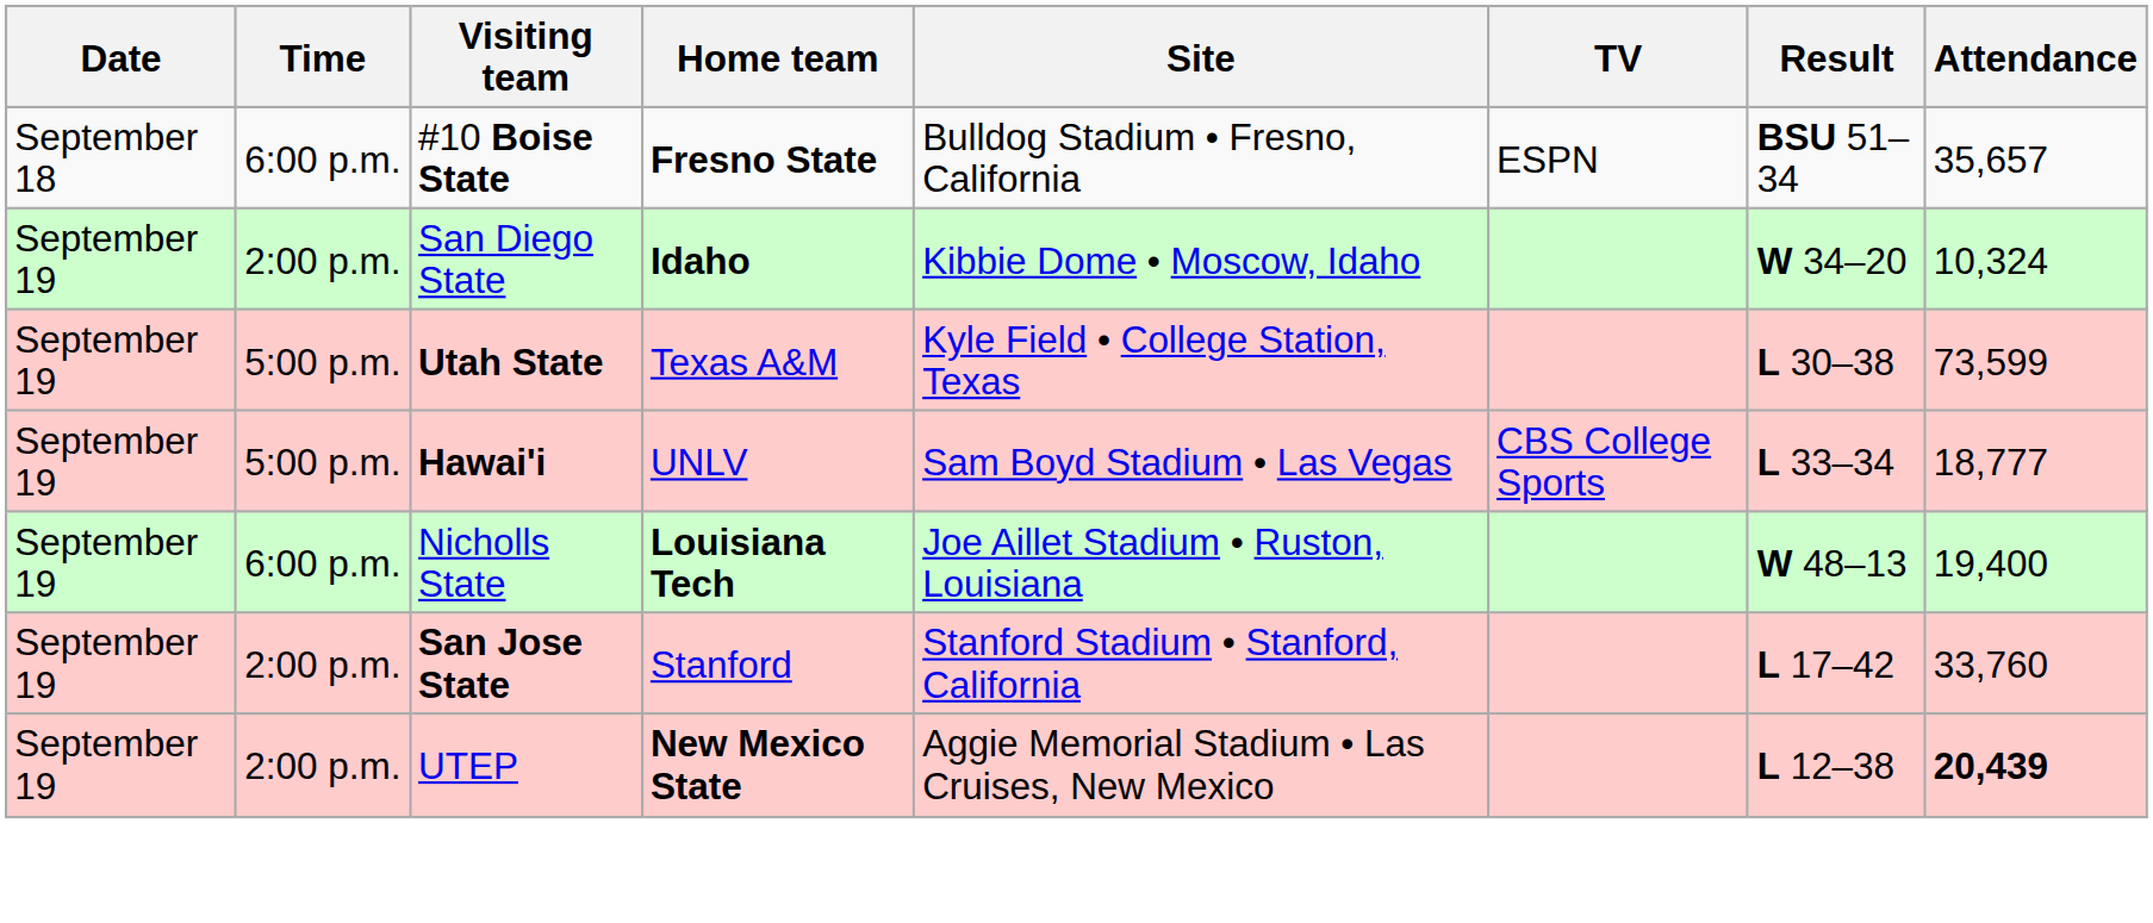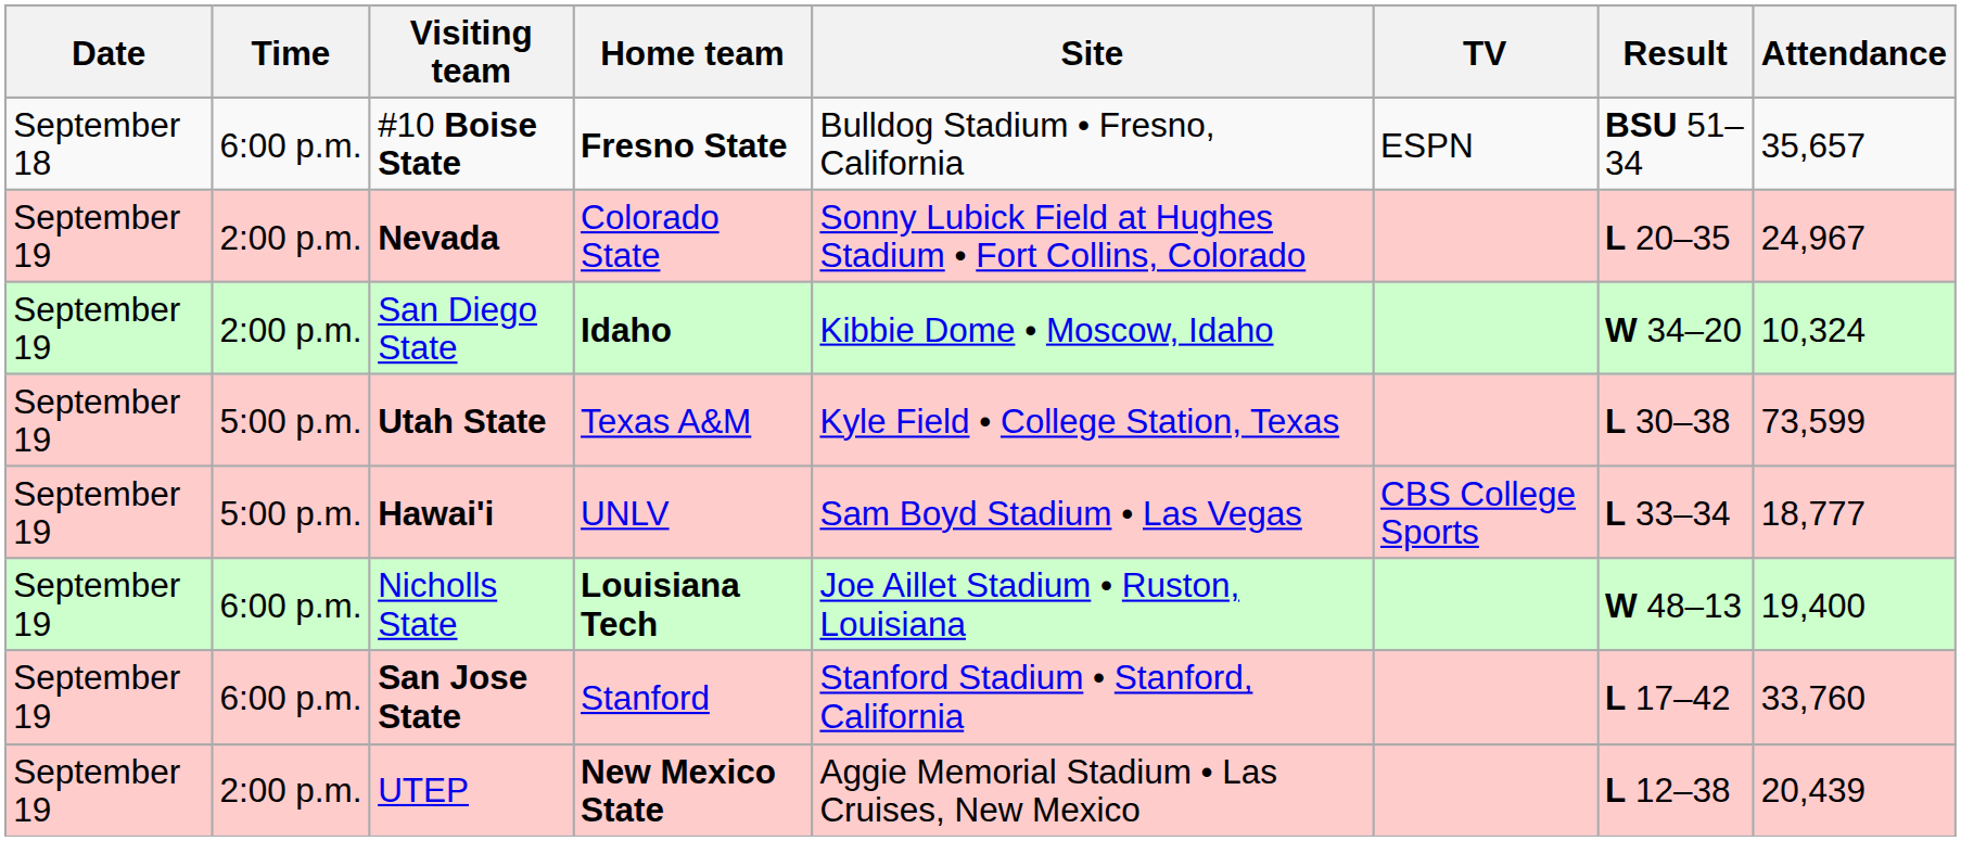 <table class="wikitable" style="font-size:95%;">
 <tr>
 <th>Date</th>
 <th>Time</th>
 <th>Visiting team</th>
 <th>Home team</th>
 <th>Site</th>
 <th>TV</th>
 <th>Result</th>
 <th>Attendance</th>
 </tr>
 <tr bgcolor=>
 <td>September 18</td>
 <td>6:00 p.m.</td>
 <td>#10 <strong>Boise State</strong></td>
 <td><strong>Fresno State</strong></td>
 <td>Bulldog Stadium • Fresno, California</td>
 <td>ESPN</td>
 <td><strong>BSU</strong> 51–34</td>
 <td>35,657</td>
+</tr>
+<tr bgcolor=#ffcccc>
+<td>September 19</td>
+<td>2:00 p.m.</td>
+<td><strong>Nevada</strong></td>
+<td><a href='#'>Colorado State</a></td>
+<td><a href='#'>Sonny Lubick Field at Hughes Stadium</a> • <a href='#'>Fort Collins, Colorado</a></td>
+<td></td>
+<td><strong>L</strong> 20–35</td>
+<td>24,967</td>
 </tr>
 <tr bgcolor=#ccffcc>
 <td>September 19</td>
 <td>2:00 p.m.</td>
 <td><a href='#'>San Diego State</a></td>
 <td><strong>Idaho</strong></td>
 <td><a href='#'>Kibbie Dome</a> • <a href='#'>Moscow, Idaho</a></td>
 <td></td>
 <td><strong>W</strong> 34–20</td>
 <td>10,324</td>
 </tr>
 <tr bgcolor=#ffcccc>
 <td>September 19</td>
 <td>5:00 p.m.</td>
 <td><strong>Utah State</strong></td>
 <td><a href='#'>Texas A&M</a></td>
 <td><a href='#'>Kyle Field</a> • <a href='#'>College Station, Texas</a></td>
 <td></td>
 <td><strong>L</strong> 30–38</td>
 <td>73,599</td>
 </tr>
 <tr bgcolor=#ffcccc>
 <td>September 19</td>
 <td>5:00 p.m.</td>
 <td><strong>Hawai'i</strong></td>
 <td><a href='#'>UNLV</a></td>
 <td><a href='#'>Sam Boyd Stadium</a> • <a href='#'>Las Vegas</a></td>
 <td><a href='#'>CBS College Sports</a></td>
 <td><strong>L</strong> 33–34</td>
 <td>18,777</td>
 </tr>
 <tr bgcolor=#ccffcc>
 <td>September 19</td>
 <td>6:00 p.m.</td>
 <td><a href='#'>Nicholls State</a></td>
 <td><strong>Louisiana Tech</strong></td>
 <td><a href='#'>Joe Aillet Stadium</a> • <a href='#'>Ruston, Louisiana</a></td>
 <td></td>
 <td><strong>W</strong> 48–13</td>
 <td>19,400</td>
 </tr>
 <tr bgcolor=#ffcccc>
 <td>September 19</td>
-<td>2:00 p.m.</td>
+<td>6:00 p.m.</td>
 <td><strong>San Jose State</strong></td>
 <td><a href='#'>Stanford</a></td>
 <td><a href='#'>Stanford Stadium</a> • <a href='#'>Stanford, California</a></td>
 <td></td>
 <td><strong>L</strong> 17–42</td>
 <td>33,760</td>
 </tr>
 <tr bgcolor=#ffcccc>
 <td>September 19</td>
 <td>2:00 p.m.</td>
 <td><a href='#'>UTEP</a></td>
 <td><strong>New Mexico State</strong></td>
 <td>Aggie Memorial Stadium • Las Cruises, New Mexico</td>
 <td></td>
 <td><strong>L</strong> 12–38</td>
-<td><strong>20,439</strong></td>
+<td>20,439</td>
 </tr>
 </table>
